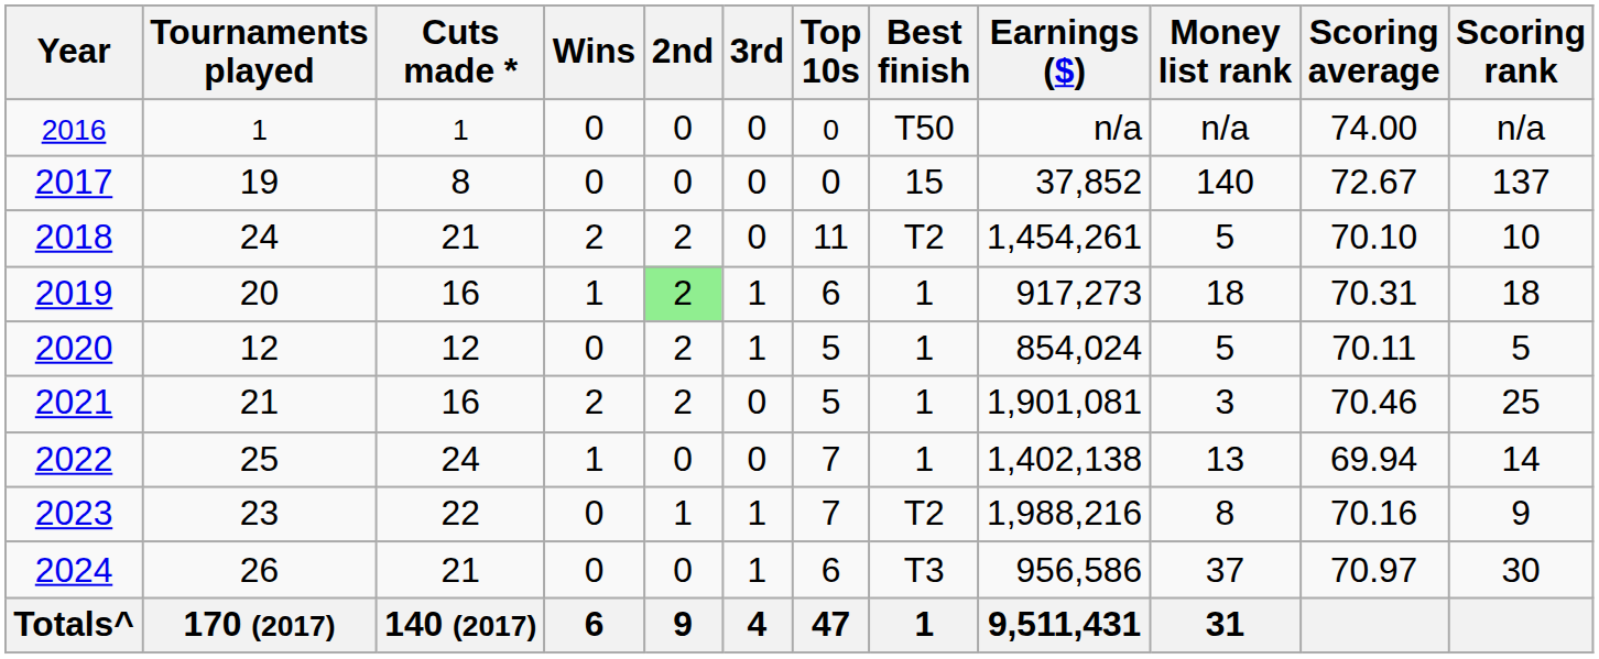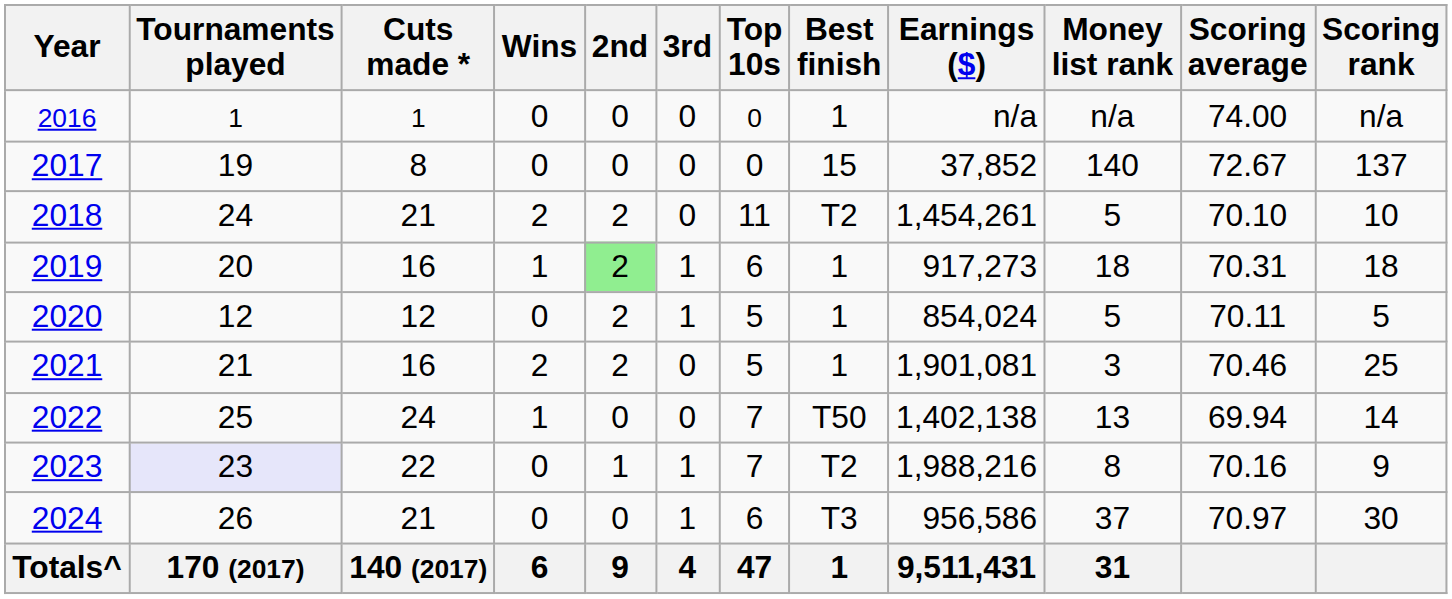 <table class="wikitable" style="text-align:center; ">
 <tr>
 <th>Year</th>
 <th>Tournaments <br>played</th>
 <th>Cuts <br>made *</th>
 <th>Wins</th>
 <th>2nd</th>
 <th>3rd</th>
 <th>Top <br>10s</th>
 <th>Best <br>finish</th>
 <th>Earnings<br>(<a href='#'>$</a>)</th>
 <th>Money<br>list rank</th>
 <th>Scoring <br> average</th>
 <th>Scoring<br>rank</th>
 </tr>
 <tr>
 <td><small><a href='#'>2016</a></small></td>
 <td><small>1</small></td>
 <td><small>1</small></td>
 <td>0</td>
 <td>0</td>
 <td>0</td>
 <td><small>0</small></td>
-<td>T50</td>
+<td>1</td>
 <td align=right>n/a</td>
 <td>n/a</td>
 <td>74.00</td>
 <td>n/a</td>
 </tr>
 <tr>
 <td><a href='#'>2017</a></td>
 <td>19</td>
 <td>8</td>
 <td>0</td>
 <td>0</td>
 <td>0</td>
 <td>0</td>
 <td>15</td>
 <td align=right>37,852</td>
 <td>140</td>
 <td>72.67</td>
 <td>137</td>
 </tr>
 <tr>
 <td><a href='#'>2018</a></td>
 <td>24</td>
 <td>21</td>
 <td>2</td>
 <td>2</td>
 <td>0</td>
 <td>11</td>
 <td>T2</td>
 <td align=right>1,454,261</td>
 <td>5</td>
 <td>70.10</td>
 <td>10</td>
 </tr>
 <tr>
 <td><a href='#'>2019</a></td>
 <td>20</td>
 <td>16</td>
 <td>1</td>
 <td style="background: lightgreen;">2</td>
 <td>1</td>
 <td>6</td>
 <td>1</td>
 <td align=right>917,273</td>
 <td>18</td>
 <td>70.31</td>
 <td>18</td>
 </tr>
 <tr>
 <td><a href='#'>2020</a></td>
 <td>12</td>
 <td>12</td>
 <td>0</td>
 <td>2</td>
 <td>1</td>
 <td>5</td>
 <td>1</td>
 <td align=right>854,024</td>
 <td>5</td>
 <td>70.11</td>
 <td>5</td>
 </tr>
 <tr>
 <td><a href='#'>2021</a></td>
 <td>21</td>
 <td>16</td>
 <td>2</td>
 <td>2</td>
 <td>0</td>
 <td>5</td>
 <td>1</td>
 <td align=right>1,901,081</td>
 <td>3</td>
 <td>70.46</td>
 <td>25</td>
 </tr>
 <tr>
 <td><a href='#'>2022</a></td>
 <td>25</td>
 <td>24</td>
 <td>1</td>
 <td>0</td>
 <td>0</td>
 <td>7</td>
-<td>1</td>
+<td>T50</td>
 <td align=right>1,402,138</td>
 <td>13</td>
 <td>69.94</td>
 <td>14</td>
 </tr>
 <tr>
 <td><a href='#'>2023</a></td>
-<td>23</td>
+<td style="background: lavender;">23</td>
 <td>22</td>
 <td>0</td>
 <td>1</td>
 <td>1</td>
 <td>7</td>
 <td>T2</td>
 <td align=right>1,988,216</td>
 <td>8</td>
 <td>70.16</td>
 <td>9</td>
 </tr>
 <tr>
 <td><a href='#'>2024</a></td>
 <td>26</td>
 <td>21</td>
 <td>0</td>
 <td>0</td>
 <td>1</td>
 <td>6</td>
 <td>T3</td>
 <td align=right>956,586</td>
 <td>37</td>
 <td>70.97</td>
 <td>30</td>
 </tr>
 <tr>
 <th>Totals^</th>
 <th>170 <small>(2017)</small> </th>
 <th>140 <small>(2017)</small> </th>
 <th>6 </th>
 <th>9 </th>
 <th>4 </th>
 <th>47 </th>
 <th>1 </th>
 <th align=right>9,511,431 </th>
 <th>31 </th>
 <th></th>
 <th></th>
 </tr>
 </table>
